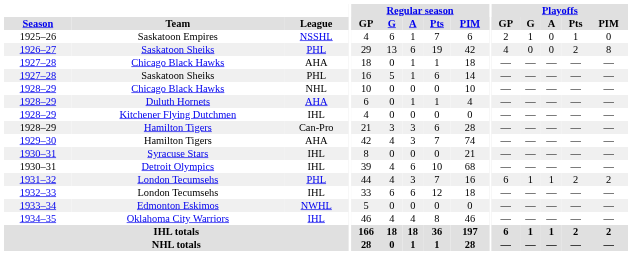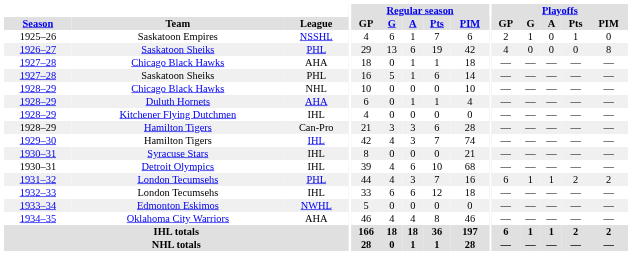 <table border="0" cellpadding="1" cellspacing="0" style="text-align:center; width:60em">
 <tr bgcolor="#e0e0e0">
 <th colspan="3" bgcolor="#ffffff"></th>
 <th rowspan="100" bgcolor="#ffffff"></th>
 <th colspan="5"><a href='#'>Regular season</a></th>
 <th rowspan="100" bgcolor="#ffffff"></th>
 <th colspan="5"><a href='#'>Playoffs</a></th>
 </tr>
 <tr bgcolor="#e0e0e0">
 <th><a href='#'>Season</a></th>
 <th>Team</th>
 <th>League</th>
 <th>GP</th>
 <th><a href='#'>G</a></th>
 <th><a href='#'>A</a></th>
 <th><a href='#'>Pts</a></th>
 <th><a href='#'>PIM</a></th>
 <th>GP</th>
 <th>G</th>
 <th>A</th>
 <th>Pts</th>
 <th>PIM</th>
 </tr>
 <tr>
 <td>1925–26</td>
 <td>Saskatoon Empires</td>
 <td><a href='#'>NSSHL</a></td>
 <td>4</td>
 <td>6</td>
 <td>1</td>
 <td>7</td>
 <td>6</td>
 <td>2</td>
 <td>1</td>
 <td>0</td>
 <td>1</td>
 <td>0</td>
 </tr>
 <tr bgcolor="#f0f0f0">
 <td><a href='#'>1926–27</a></td>
 <td><a href='#'>Saskatoon Sheiks</a></td>
 <td><a href='#'>PHL</a></td>
 <td>29</td>
 <td>13</td>
 <td>6</td>
 <td>19</td>
 <td>42</td>
 <td>4</td>
 <td>0</td>
 <td>0</td>
-<td>2</td>
+<td>0</td>
 <td>8</td>
 </tr>
 <tr>
 <td><a href='#'>1927–28</a></td>
 <td><a href='#'>Chicago Black Hawks</a></td>
 <td>AHA</td>
 <td>18</td>
 <td>0</td>
 <td>1</td>
 <td>1</td>
 <td>18</td>
 <td>—</td>
 <td>—</td>
 <td>—</td>
 <td>—</td>
 <td>—</td>
 </tr>
 <tr bgcolor="#f0f0f0">
 <td><a href='#'>1927–28</a></td>
 <td>Saskatoon Sheiks</td>
 <td>PHL</td>
 <td>16</td>
 <td>5</td>
 <td>1</td>
 <td>6</td>
 <td>14</td>
 <td>—</td>
 <td>—</td>
 <td>—</td>
 <td>—</td>
 <td>—</td>
 </tr>
 <tr>
 <td><a href='#'>1928–29</a></td>
 <td><a href='#'>Chicago Black Hawks</a></td>
 <td>NHL</td>
 <td>10</td>
 <td>0</td>
 <td>0</td>
 <td>0</td>
 <td>10</td>
 <td>—</td>
 <td>—</td>
 <td>—</td>
 <td>—</td>
 <td>—</td>
 </tr>
 <tr bgcolor="#f0f0f0">
 <td><a href='#'>1928–29</a></td>
 <td><a href='#'>Duluth Hornets</a></td>
 <td><a href='#'>AHA</a></td>
 <td>6</td>
 <td>0</td>
 <td>1</td>
 <td>1</td>
 <td>4</td>
 <td>—</td>
 <td>—</td>
 <td>—</td>
 <td>—</td>
 <td>—</td>
 </tr>
 <tr>
 <td><a href='#'>1928–29</a></td>
 <td><a href='#'>Kitchener Flying Dutchmen</a></td>
 <td>IHL</td>
 <td>4</td>
 <td>0</td>
 <td>0</td>
 <td>0</td>
 <td>0</td>
 <td>—</td>
 <td>—</td>
 <td>—</td>
 <td>—</td>
 <td>—</td>
 </tr>
 <tr bgcolor="#f0f0f0">
 <td>1928–29</td>
 <td><a href='#'>Hamilton Tigers</a></td>
 <td>Can-Pro</td>
 <td>21</td>
 <td>3</td>
 <td>3</td>
 <td>6</td>
 <td>28</td>
 <td>—</td>
 <td>—</td>
 <td>—</td>
 <td>—</td>
 <td>—</td>
 </tr>
 <tr>
 <td><a href='#'>1929–30</a></td>
 <td>Hamilton Tigers</td>
-<td>AHA</td>
+<td><a href='#'>IHL</a></td>
 <td>42</td>
 <td>4</td>
 <td>3</td>
 <td>7</td>
 <td>74</td>
 <td>—</td>
 <td>—</td>
 <td>—</td>
 <td>—</td>
 <td>—</td>
 </tr>
 <tr bgcolor="#f0f0f0">
 <td><a href='#'>1930–31</a></td>
 <td><a href='#'>Syracuse Stars</a></td>
 <td>IHL</td>
 <td>8</td>
 <td>0</td>
 <td>0</td>
 <td>0</td>
 <td>21</td>
 <td>—</td>
 <td>—</td>
 <td>—</td>
 <td>—</td>
 <td>—</td>
 </tr>
 <tr>
 <td>1930–31</td>
 <td><a href='#'>Detroit Olympics</a></td>
 <td>IHL</td>
 <td>39</td>
 <td>4</td>
 <td>6</td>
 <td>10</td>
 <td>68</td>
 <td>—</td>
 <td>—</td>
 <td>—</td>
 <td>—</td>
 <td>—</td>
 </tr>
 <tr bgcolor="#f0f0f0">
 <td><a href='#'>1931–32</a></td>
 <td><a href='#'>London Tecumsehs</a></td>
 <td><a href='#'>PHL</a></td>
 <td>44</td>
 <td>4</td>
 <td>3</td>
 <td>7</td>
 <td>16</td>
 <td>6</td>
 <td>1</td>
 <td>1</td>
 <td>2</td>
 <td>2</td>
 </tr>
 <tr>
 <td><a href='#'>1932–33</a></td>
 <td>London Tecumsehs</td>
 <td>IHL</td>
 <td>33</td>
 <td>6</td>
 <td>6</td>
 <td>12</td>
 <td>18</td>
 <td>—</td>
 <td>—</td>
 <td>—</td>
 <td>—</td>
 <td>—</td>
 </tr>
 <tr bgcolor="#f0f0f0">
 <td><a href='#'>1933–34</a></td>
 <td><a href='#'>Edmonton Eskimos</a></td>
 <td><a href='#'>NWHL</a></td>
 <td>5</td>
 <td>0</td>
 <td>0</td>
 <td>0</td>
 <td>0</td>
 <td>—</td>
 <td>—</td>
 <td>—</td>
 <td>—</td>
 <td>—</td>
 </tr>
 <tr>
 <td><a href='#'>1934–35</a></td>
 <td><a href='#'>Oklahoma City Warriors</a></td>
-<td><a href='#'>IHL</a></td>
+<td>AHA</td>
 <td>46</td>
 <td>4</td>
 <td>4</td>
 <td>8</td>
 <td>46</td>
 <td>—</td>
 <td>—</td>
 <td>—</td>
 <td>—</td>
 <td>—</td>
 </tr>
 <tr bgcolor="#e0e0e0">
 <th colspan="3">IHL totals</th>
 <th>166</th>
 <th>18</th>
 <th>18</th>
 <th>36</th>
 <th>197</th>
 <th>6</th>
 <th>1</th>
 <th>1</th>
 <th>2</th>
 <th>2</th>
 </tr>
 <tr bgcolor="#e0e0e0">
 <th colspan="3">NHL totals</th>
 <th>28</th>
 <th>0</th>
 <th>1</th>
 <th>1</th>
 <th>28</th>
 <th>—</th>
 <th>—</th>
 <th>—</th>
 <th>—</th>
 <th>—</th>
 </tr>
 </table>
